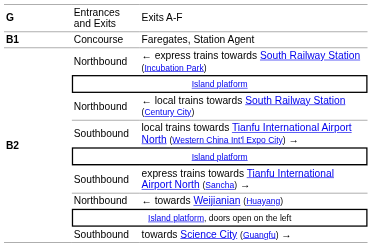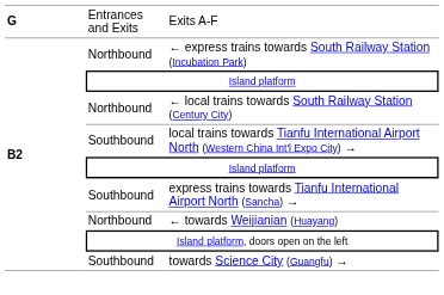 <table cellspacing=0 cellpadding=3>
 <tr>
 <td style="border-top:solid 1px gray;border-bottom:solid 1px gray;" width=100><strong>G</strong></td>
 <td style="border-top:solid 1px gray;border-bottom:solid 1px gray;" width=100>Entrances and Exits</td>
 <td style="border-top:solid 1px gray;border-bottom:solid 1px gray;" width=350>Exits A-F</td>
-</tr>
-<tr>
-<td style="border-bottom:solid 1px gray;"><strong>B1</strong></td>
-<td style="border-bottom:solid 1px gray;">Concourse</td>
-<td style="border-bottom:solid 1px gray;">Faregates, Station Agent</td>
 </tr>
 <tr>
 <td style="border-bottom:solid 1px gray;" rowspan=10><strong>B2</strong></td>
 <td>Northbound</td>
 <td>←  express trains towards <a href='#'>South Railway Station</a> <small>(<a href='#'>Incubation Park</a>)</small></td>
 </tr>
 <tr>
 <td style="border-right:solid 2px black;border-left:solid 2px black;border-top:solid 2px black;border-bottom:solid 2px black;text-align:center;" colspan=2><small><a href='#'>Island platform</a></small></td>
 </tr>
 <tr>
 <td>Northbound</td>
 <td>←  local trains towards <a href='#'>South Railway Station</a> <small>(<a href='#'>Century City</a>)</small></td>
 </tr>
 <tr>
 <td style="border-top:solid 1px gray;">Southbound</td>
 <td style="border-top:solid 1px gray;">  local trains towards <a href='#'>Tianfu International Airport North</a> <small>(<a href='#'>Western China Int'l Expo City</a>)</small> →</td>
 </tr>
 <tr>
 <td style="border-right:solid 2px black;border-left:solid 2px black;border-top:solid 2px black;border-bottom:solid 2px black;text-align:center;" colspan=2><small><a href='#'>Island platform</a></small></td>
 </tr>
 <tr>
 <td style="border-top:solid 1px gray;border-bottom:solid 1px gray;">Southbound</td>
 <td style="border-top:solid 1px gray;border-bottom:solid 1px gray;">  express trains towards <a href='#'>Tianfu International Airport North</a> <small>(<a href='#'>Sancha</a>)</small> →</td>
 </tr>
 <tr>
 <td>Northbound</td>
 <td>←  towards <a href='#'>Weijianian</a> <small>(<a href='#'>Huayang</a>)</small></td>
 </tr>
 <tr>
 <td style="border-right:solid 2px black;border-left:solid 2px black;border-top:solid 2px black;border-bottom:solid 2px black;text-align:center;" colspan=2><small><a href='#'>Island platform</a>, doors open on the left</small></td>
 </tr>
 <tr>
 <td style="border-bottom:solid 1px gray;">Southbound</td>
 <td style="border-bottom:solid 1px gray;">  towards <a href='#'>Science City</a> <small>(<a href='#'>Guangfu</a>)</small> →</td>
 </tr>
 </table>
